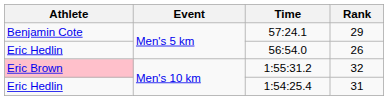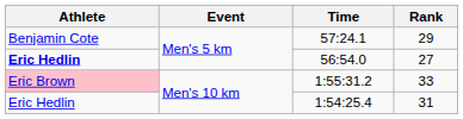 <table class="wikitable" style="text-align:center; font-size:90%; width:30%">
 <tr>
 <th>Athlete</th>
 <th>Event</th>
 <th>Time</th>
 <th>Rank</th>
 </tr>
 <tr>
 <td align=left><a href='#'>Benjamin Cote</a></td>
 <td align=left rowspan=2><a href='#'>Men's 5 km</a></td>
 <td>57:24.1</td>
 <td>29</td>
 </tr>
 <tr>
-<td align=left><a href='#'>Eric Hedlin</a></td>
+<td align=left><strong><a href='#'>Eric Hedlin</a></strong></td>
 <td>56:54.0</td>
-<td>26</td>
+<td>27</td>
 </tr>
 <tr>
 <td align=left style="background: pink;"><a href='#'>Eric Brown</a></td>
 <td align=left rowspan=2><a href='#'>Men's 10 km</a></td>
 <td>1:55:31.2</td>
-<td>32</td>
+<td>33</td>
 </tr>
 <tr>
 <td align=left><a href='#'>Eric Hedlin</a></td>
 <td>1:54:25.4</td>
 <td>31</td>
 </tr>
 </table>
